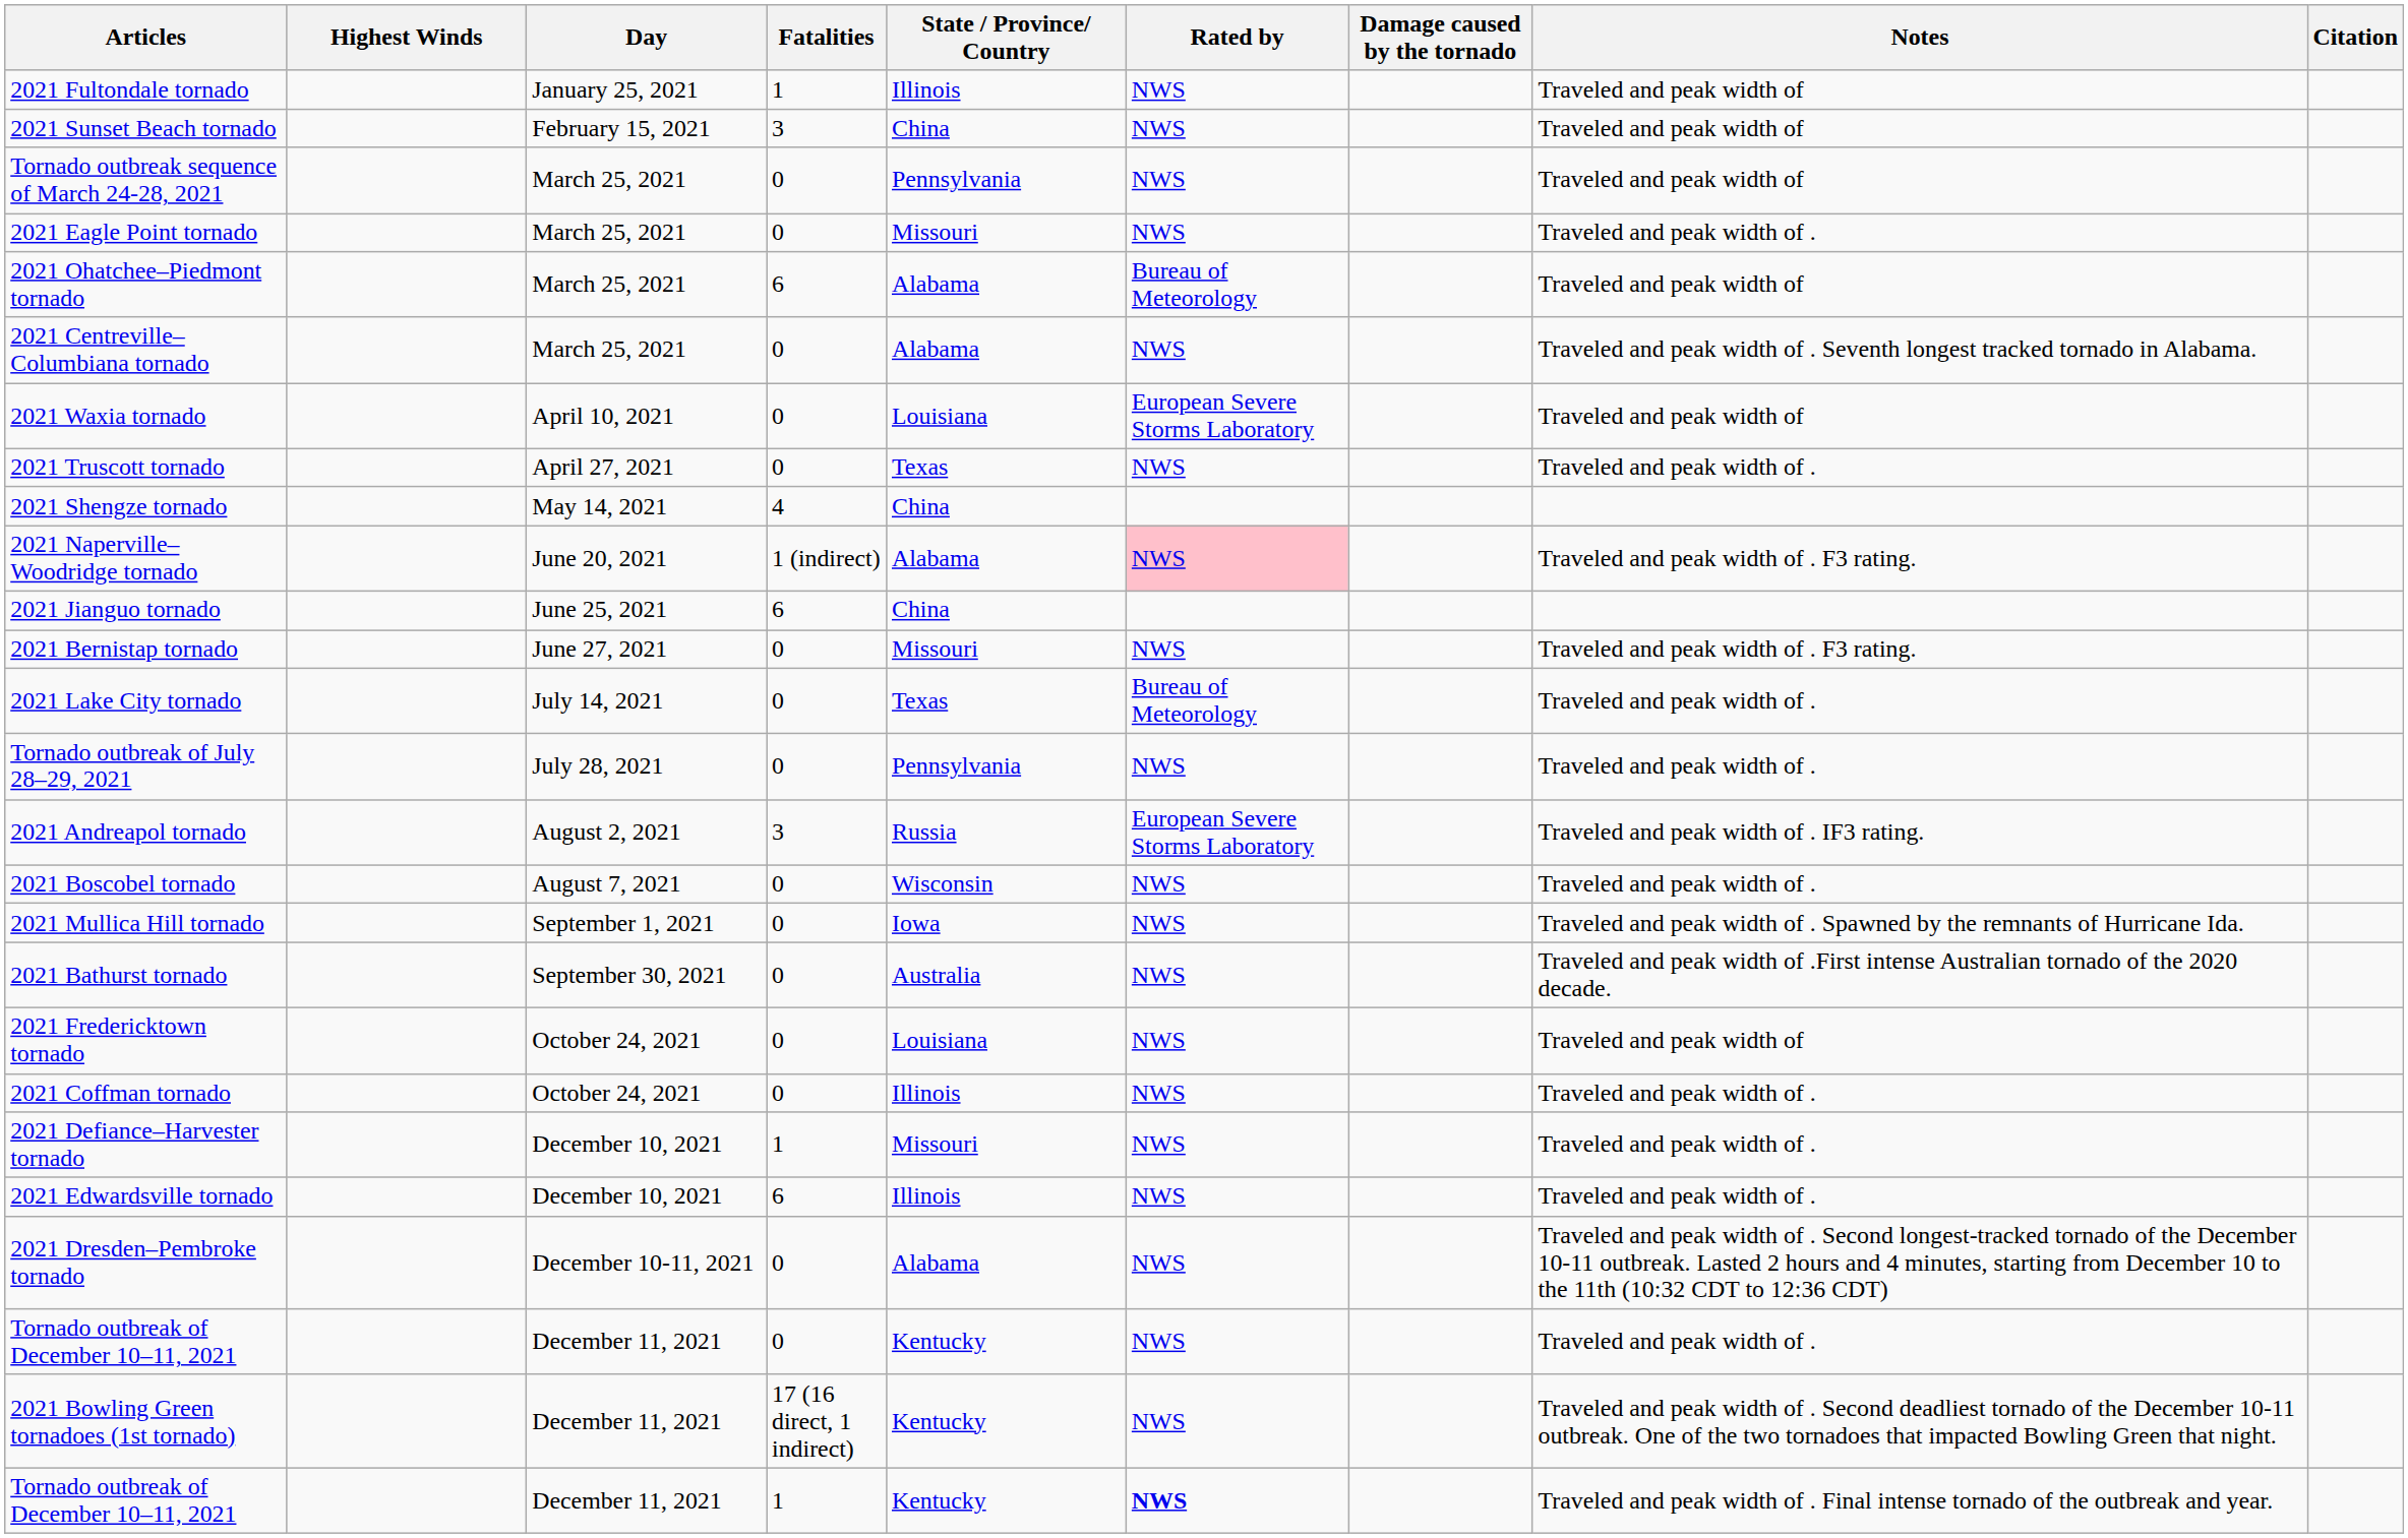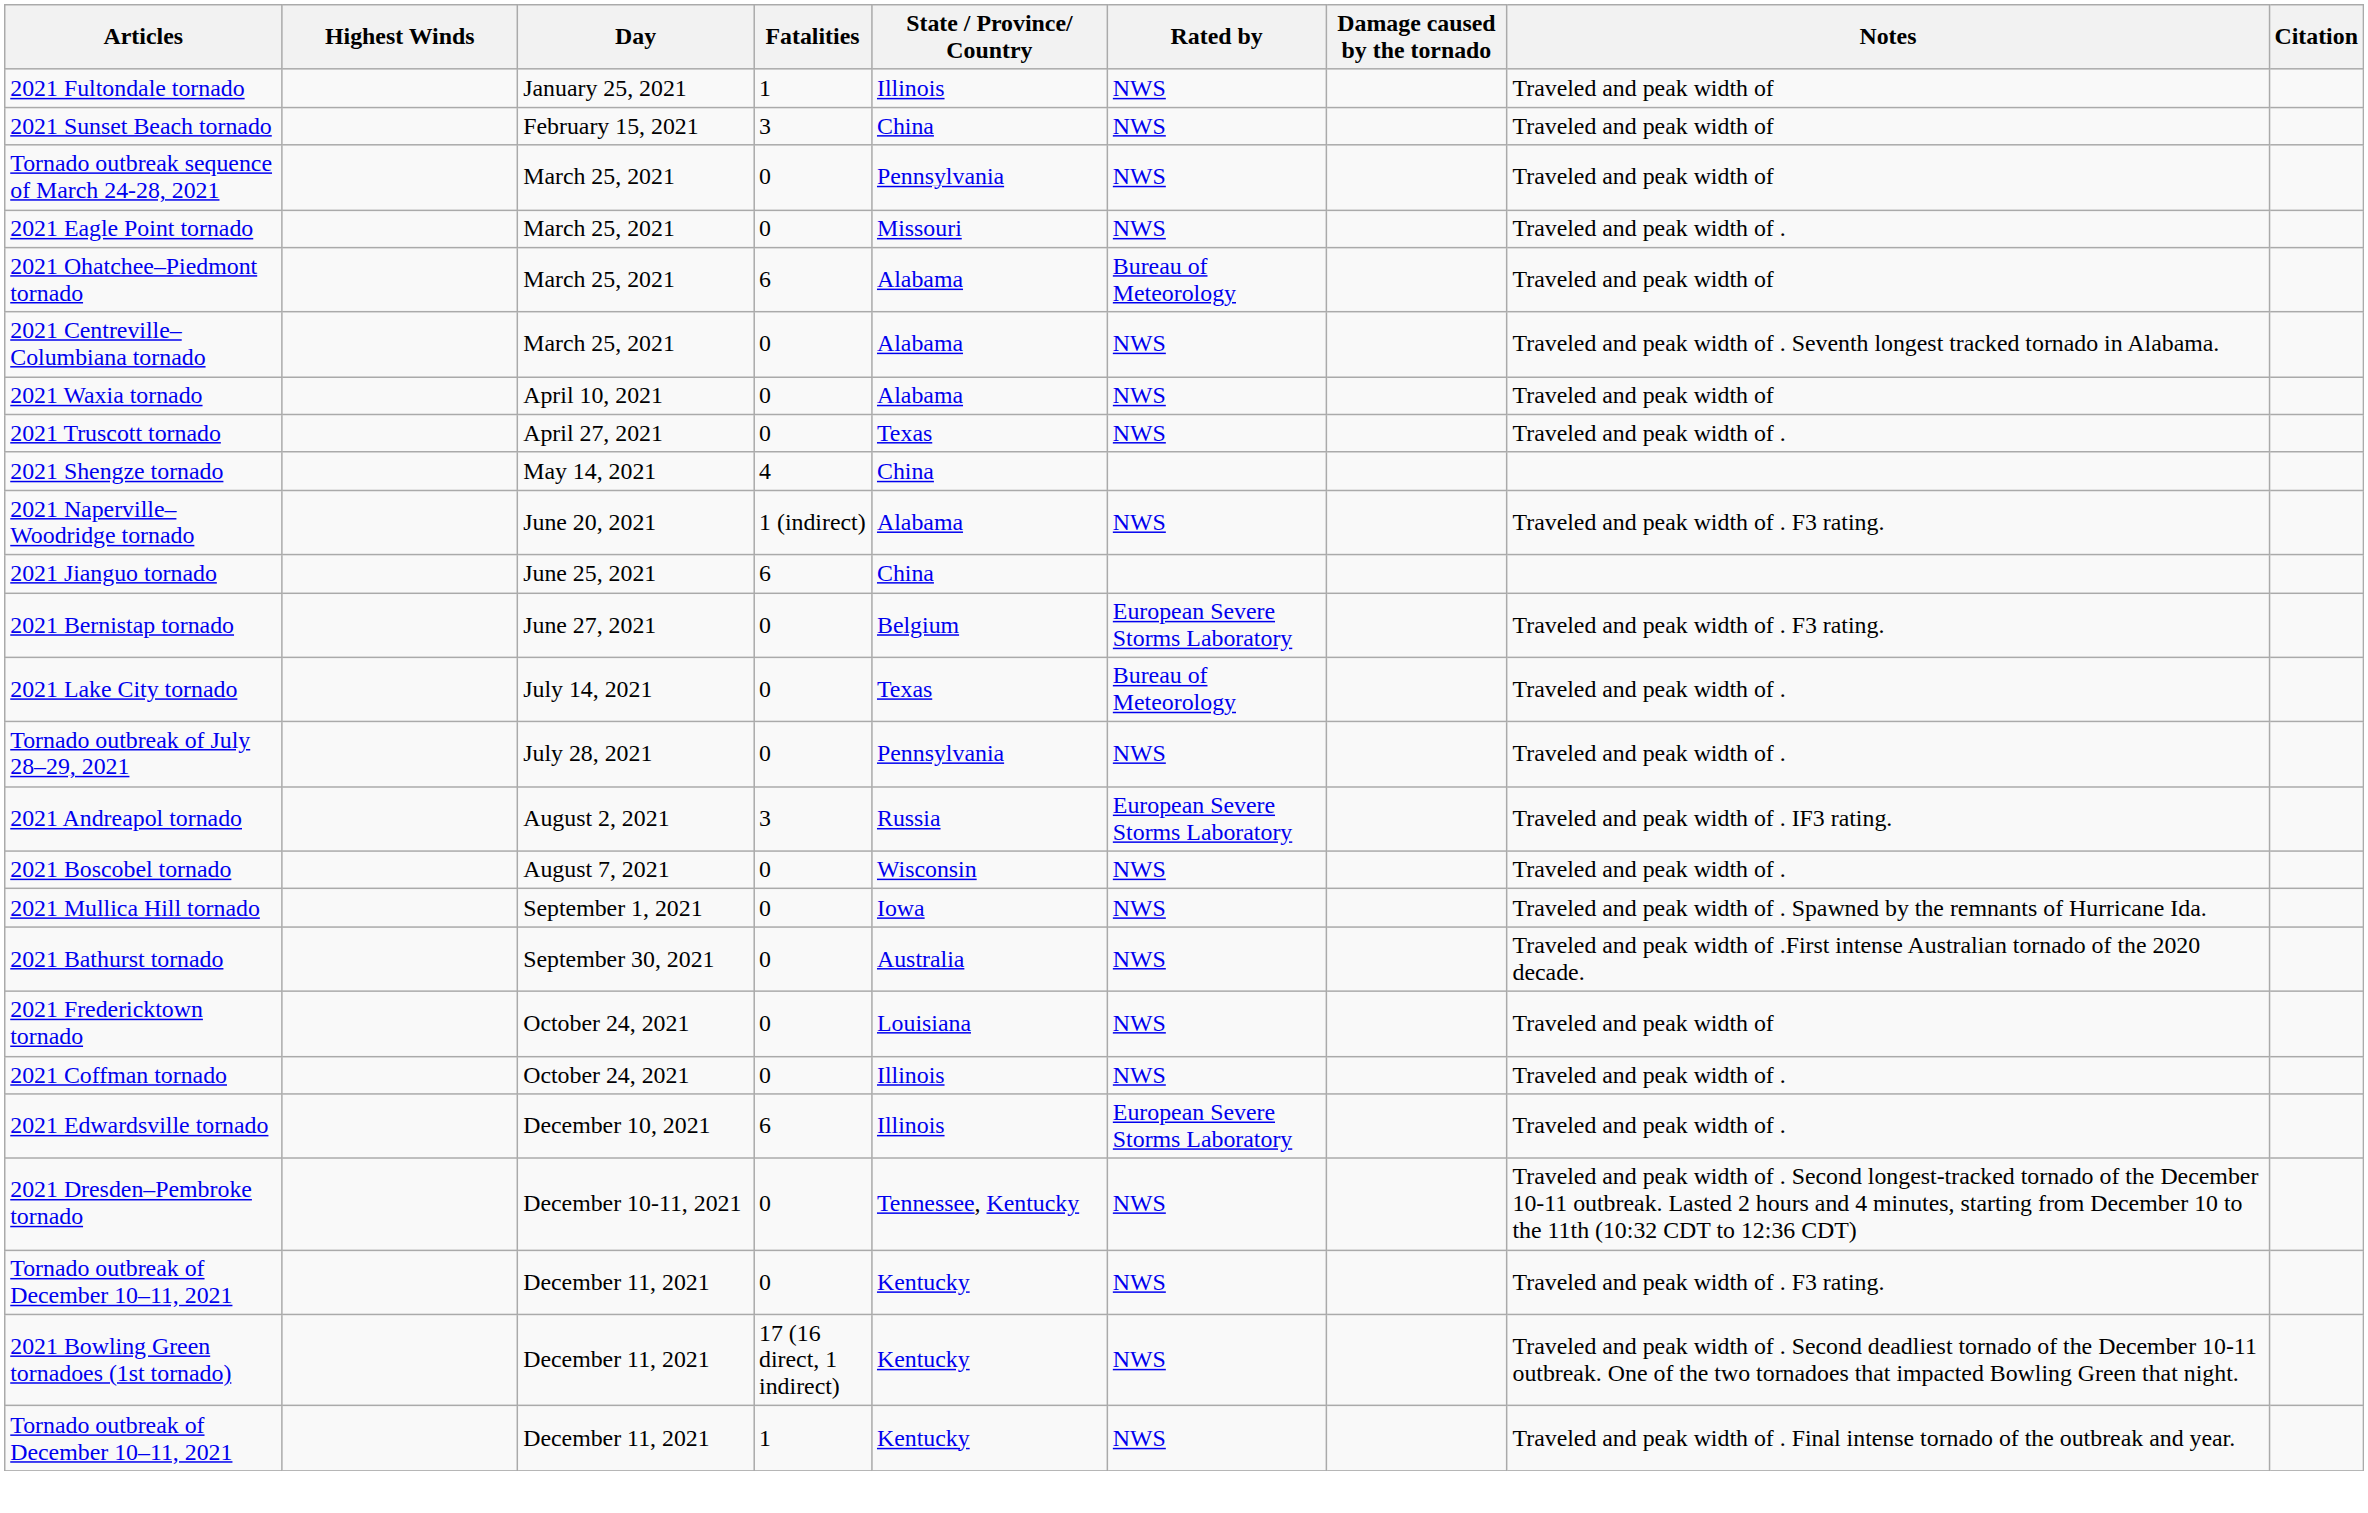 <table class="wikitable sortable" style="width:100%;">
 <tr>
 <th>Articles</th>
 <th scope="col" style="width:10%; text-align:center;">Highest Winds</th>
 <th scope="col" style="width:10%; text-align:center;">Day</th>
 <th scope="col" style="width:5%; text-align:center;">Fatalities</th>
 <th scope="col" style="width:10%; text-align:center;">State / Province/ Country</th>
 <th>Rated by</th>
 <th>Damage caused by the tornado</th>
 <th>Notes</th>
 <th>Citation</th>
 </tr>
 <tr>
 <td><a href='#'>2021 Fultondale tornado</a></td>
 <td></td>
 <td>January 25, 2021</td>
 <td>1</td>
 <td><a href='#'>Illinois</a></td>
 <td><a href='#'>NWS</a></td>
 <td></td>
 <td>Traveled  and peak width of </td>
 <td></td>
 </tr>
 <tr>
 <td><a href='#'>2021 Sunset Beach tornado</a></td>
 <td></td>
 <td>February 15, 2021</td>
 <td>3</td>
 <td><a href='#'>China</a></td>
 <td><a href='#'>NWS</a></td>
 <td></td>
 <td>Traveled  and peak width of </td>
 <td></td>
 </tr>
 <tr>
 <td><a href='#'>Tornado outbreak sequence of March 24-28, 2021</a></td>
 <td></td>
 <td>March 25, 2021</td>
 <td>0</td>
 <td><a href='#'>Pennsylvania</a></td>
 <td><a href='#'>NWS</a></td>
 <td></td>
 <td>Traveled  and peak width of </td>
 <td></td>
 </tr>
 <tr>
 <td><a href='#'>2021 Eagle Point tornado</a></td>
 <td></td>
 <td>March 25, 2021</td>
 <td>0</td>
 <td><a href='#'>Missouri</a></td>
 <td><a href='#'>NWS</a></td>
 <td></td>
 <td>Traveled  and peak width of .</td>
 <td></td>
 </tr>
 <tr>
 <td><a href='#'>2021 Ohatchee–Piedmont tornado</a></td>
 <td></td>
 <td>March 25, 2021</td>
 <td>6</td>
 <td><a href='#'>Alabama</a></td>
 <td><a href='#'>Bureau of Meteorology</a></td>
 <td></td>
 <td>Traveled  and peak width of </td>
 <td></td>
 </tr>
 <tr>
 <td><a href='#'>2021 Centreville–Columbiana tornado</a></td>
 <td></td>
 <td>March 25, 2021</td>
 <td>0</td>
 <td><a href='#'>Alabama</a></td>
 <td><a href='#'>NWS</a></td>
 <td></td>
 <td>Traveled  and peak width of . Seventh longest tracked tornado in Alabama.</td>
 <td></td>
 </tr>
 <tr>
 <td><a href='#'>2021 Waxia tornado</a></td>
 <td></td>
 <td>April 10, 2021</td>
 <td>0</td>
-<td><a href='#'>Louisiana</a></td>
-<td><a href='#'>European Severe Storms Laboratory</a></td>
+<td><a href='#'>Alabama</a></td>
+<td><a href='#'>NWS</a></td>
 <td></td>
 <td>Traveled  and peak width of </td>
 <td></td>
 </tr>
 <tr>
 <td><a href='#'>2021 Truscott tornado</a></td>
 <td></td>
 <td>April 27, 2021</td>
 <td>0</td>
 <td><a href='#'>Texas</a></td>
 <td><a href='#'>NWS</a></td>
 <td></td>
 <td>Traveled  and peak width of .</td>
 <td></td>
 </tr>
 <tr>
 <td><a href='#'>2021 Shengze tornado</a></td>
 <td></td>
 <td>May 14, 2021</td>
 <td>4</td>
 <td><a href='#'>China</a></td>
 <td></td>
 <td></td>
 <td></td>
 <td></td>
 </tr>
 <tr>
 <td><a href='#'>2021 Naperville–Woodridge tornado</a></td>
 <td></td>
 <td>June 20, 2021</td>
 <td>1 (indirect)</td>
 <td><a href='#'>Alabama</a></td>
-<td style="background: pink;"><a href='#'>NWS</a></td>
+<td><a href='#'>NWS</a></td>
 <td></td>
 <td>Traveled  and peak width of . F3 rating.</td>
 <td></td>
 </tr>
 <tr>
 <td><a href='#'>2021 Jianguo tornado</a></td>
 <td></td>
 <td>June 25, 2021</td>
 <td>6</td>
 <td><a href='#'>China</a></td>
 <td></td>
 <td></td>
 <td></td>
 <td></td>
 </tr>
 <tr>
 <td><a href='#'>2021 Bernistap tornado</a></td>
 <td></td>
 <td>June 27, 2021</td>
 <td>0</td>
-<td><a href='#'>Missouri</a></td>
-<td><a href='#'>NWS</a></td>
+<td><a href='#'>Belgium</a></td>
+<td><a href='#'>European Severe Storms Laboratory</a></td>
 <td></td>
 <td>Traveled  and peak width of . F3 rating.</td>
 <td></td>
 </tr>
 <tr>
 <td><a href='#'>2021 Lake City tornado</a></td>
 <td></td>
 <td>July 14, 2021</td>
 <td>0</td>
 <td><a href='#'>Texas</a></td>
 <td><a href='#'>Bureau of Meteorology</a></td>
 <td></td>
 <td>Traveled  and peak width of .</td>
 <td></td>
 </tr>
 <tr>
 <td><a href='#'>Tornado outbreak of July 28–29, 2021</a></td>
 <td></td>
 <td>July 28, 2021</td>
 <td>0</td>
 <td><a href='#'>Pennsylvania</a></td>
 <td><a href='#'>NWS</a></td>
 <td></td>
 <td>Traveled  and peak width of .</td>
 <td></td>
 </tr>
 <tr>
 <td><a href='#'>2021 Andreapol tornado</a></td>
 <td></td>
 <td>August 2, 2021</td>
 <td>3</td>
 <td><a href='#'>Russia</a></td>
 <td><a href='#'>European Severe Storms Laboratory</a></td>
 <td></td>
 <td>Traveled  and peak width of . IF3 rating.</td>
 <td></td>
 </tr>
 <tr>
 <td><a href='#'>2021 Boscobel tornado</a></td>
 <td></td>
 <td>August 7, 2021</td>
 <td>0</td>
 <td><a href='#'>Wisconsin</a></td>
 <td><a href='#'>NWS</a></td>
 <td></td>
 <td>Traveled  and peak width of .</td>
 <td></td>
 </tr>
 <tr>
 <td><a href='#'>2021 Mullica Hill tornado</a></td>
 <td></td>
 <td>September 1, 2021</td>
 <td>0</td>
 <td><a href='#'>Iowa</a></td>
 <td><a href='#'>NWS</a></td>
 <td></td>
 <td>Traveled  and peak width of . Spawned by the remnants of Hurricane Ida.</td>
 <td></td>
 </tr>
 <tr>
 <td><a href='#'>2021 Bathurst tornado</a></td>
 <td></td>
 <td>September 30, 2021</td>
 <td>0</td>
 <td><a href='#'>Australia</a></td>
 <td><a href='#'>NWS</a></td>
 <td></td>
 <td>Traveled  and peak width of .First intense Australian tornado of the 2020 decade.</td>
 <td></td>
 </tr>
 <tr>
 <td><a href='#'>2021 Fredericktown tornado</a></td>
 <td></td>
 <td>October 24, 2021</td>
 <td>0</td>
 <td><a href='#'>Louisiana</a></td>
 <td><a href='#'>NWS</a></td>
 <td></td>
 <td>Traveled  and peak width of </td>
 <td></td>
 </tr>
 <tr>
 <td><a href='#'>2021 Coffman tornado</a></td>
 <td></td>
 <td>October 24, 2021</td>
 <td>0</td>
 <td><a href='#'>Illinois</a></td>
 <td><a href='#'>NWS</a></td>
 <td></td>
 <td>Traveled  and peak width of .</td>
 <td></td>
 </tr>
 <tr>
-<td><a href='#'>2021 Defiance–Harvester tornado</a></td>
-<td></td>
-<td>December 10, 2021</td>
-<td>1</td>
-<td><a href='#'>Missouri</a></td>
-<td><a href='#'>NWS</a></td>
-<td></td>
-<td>Traveled  and peak width of .</td>
-<td></td>
-</tr>
-<tr>
 <td><a href='#'>2021 Edwardsville tornado</a></td>
 <td></td>
 <td>December 10, 2021</td>
 <td>6</td>
 <td><a href='#'>Illinois</a></td>
-<td><a href='#'>NWS</a></td>
+<td><a href='#'>European Severe Storms Laboratory</a></td>
 <td></td>
 <td>Traveled  and peak width of .</td>
 <td></td>
 </tr>
 <tr>
 <td><a href='#'>2021 Dresden–Pembroke tornado</a></td>
 <td></td>
 <td>December 10-11, 2021</td>
 <td>0</td>
-<td><a href='#'>Alabama</a></td>
+<td><a href='#'>Tennessee</a>, <a href='#'>Kentucky</a></td>
 <td><a href='#'>NWS</a></td>
 <td></td>
 <td>Traveled  and peak width of . Second longest-tracked tornado of the December 10-11 outbreak. Lasted 2 hours and 4 minutes, starting from December 10 to the 11th (10:32 CDT to 12:36 CDT)</td>
 <td></td>
 </tr>
 <tr>
 <td><a href='#'>Tornado outbreak of December 10–11, 2021</a></td>
 <td></td>
 <td>December 11, 2021</td>
 <td>0</td>
 <td><a href='#'>Kentucky</a></td>
 <td><a href='#'>NWS</a></td>
 <td></td>
-<td>Traveled  and peak width of .</td>
+<td>Traveled  and peak width of . F3 rating.</td>
 <td></td>
 </tr>
 <tr>
 <td><a href='#'>2021 Bowling Green tornadoes (1st tornado)</a></td>
 <td></td>
 <td>December 11, 2021</td>
 <td>17 (16 direct, 1 indirect)</td>
 <td><a href='#'>Kentucky</a></td>
 <td><a href='#'>NWS</a></td>
 <td></td>
 <td>Traveled  and peak width of . Second deadliest tornado of the December 10-11 outbreak. One of the two tornadoes that impacted Bowling Green that night.</td>
 <td></td>
 </tr>
 <tr>
 <td><a href='#'>Tornado outbreak of December 10–11, 2021</a></td>
 <td></td>
 <td>December 11, 2021</td>
 <td>1</td>
 <td><a href='#'>Kentucky</a></td>
-<td><strong><a href='#'>NWS</a></strong></td>
+<td><a href='#'>NWS</a></td>
 <td></td>
 <td>Traveled  and peak width of . Final intense tornado of the outbreak and year.</td>
 <td></td>
 </tr>
 </table>
